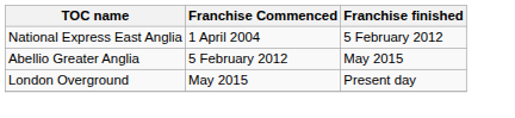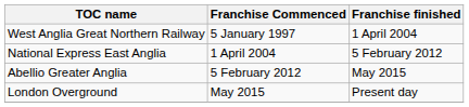 <table class="wikitable">
 <tr>
 <th>TOC name</th>
 <th>Franchise Commenced</th>
 <th>Franchise finished</th>
+</tr>
+<tr>
+<td>West Anglia Great Northern Railway</td>
+<td>5 January 1997</td>
+<td>1 April 2004</td>
 </tr>
 <tr>
 <td>National Express East Anglia</td>
 <td>1 April 2004</td>
 <td>5 February 2012</td>
 </tr>
 <tr>
 <td>Abellio Greater Anglia</td>
 <td>5 February 2012</td>
 <td>May 2015</td>
 </tr>
 <tr>
 <td>London Overground</td>
 <td>May 2015</td>
 <td>Present day</td>
 </tr>
 <tr>
 </tr>
 </table>
